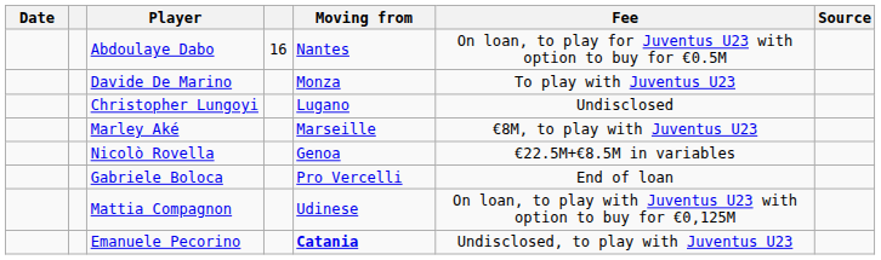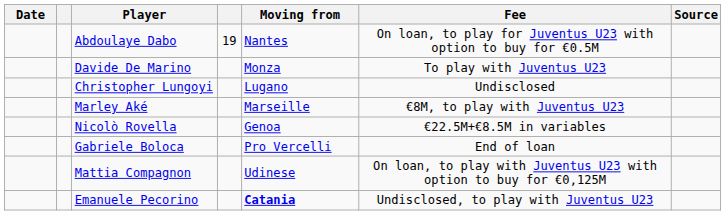 <table class="wikitable sortable">
 <tr>
 <th style="width:50px;">Date</th>
 <th style="width:10px;"></th>
 <th style="width:150px;">Player</th>
 <th style="width:20px;"></th>
 <th style="width:120px;">Moving from</th>
 <th style="width:330px;" class="unsortable">Fee</th>
 <th style="width:20px;">Source</th>
 </tr>
 <tr>
 <td></td>
 <td align=center></td>
 <td> <a href='#'>Abdoulaye Dabo</a></td>
-<td align="center">16</td>
+<td align="center">19</td>
 <td align=left> <a href='#'>Nantes</a></td>
 <td align=center>On loan, to play for <a href='#'>Juventus U23</a> with option to buy for €0.5M</td>
 <td></td>
 </tr>
 <tr>
 <td></td>
 <td align=center></td>
 <td> <a href='#'>Davide De Marino</a></td>
 <td align="center"></td>
 <td align=left> <a href='#'>Monza</a></td>
 <td align=center>To play with <a href='#'>Juventus U23</a></td>
 <td></td>
 </tr>
 <tr>
 <td></td>
 <td align=center></td>
 <td> <a href='#'>Christopher Lungoyi</a></td>
 <td align="center"></td>
 <td align=left> <a href='#'>Lugano</a></td>
 <td align=center>Undisclosed</td>
 <td></td>
 </tr>
 <tr>
 <td></td>
 <td align=center></td>
 <td> <a href='#'>Marley Aké</a></td>
 <td align="center"></td>
 <td align=left> <a href='#'>Marseille</a></td>
 <td align=center>€8M, to play with <a href='#'>Juventus U23</a></td>
 <td></td>
 </tr>
 <tr>
 <td></td>
 <td align=center></td>
 <td> <a href='#'>Nicolò Rovella</a></td>
 <td align="center"></td>
 <td align=left> <a href='#'>Genoa</a></td>
 <td align=center>€22.5M+€8.5M in variables</td>
 <td></td>
 </tr>
 <tr>
 <td></td>
 <td align=center></td>
 <td> <a href='#'>Gabriele Boloca</a></td>
 <td align="center"></td>
 <td align=left> <a href='#'>Pro Vercelli</a></td>
 <td align=center>End of loan</td>
 <td></td>
 </tr>
 <tr>
 <td></td>
 <td align=center></td>
 <td> <a href='#'>Mattia Compagnon</a></td>
 <td align="center"></td>
 <td align=left> <a href='#'>Udinese</a></td>
 <td align=center>On loan, to play with <a href='#'>Juventus U23</a> with option to buy for €0,125M</td>
 <td></td>
 </tr>
 <tr>
 <td></td>
 <td align=center></td>
 <td> <a href='#'>Emanuele Pecorino</a></td>
 <td align="center"></td>
 <td align=left><strong> <a href='#'>Catania</a></strong></td>
 <td align=center>Undisclosed, to play with <a href='#'>Juventus U23</a></td>
 <td></td>
 </tr>
 </table>
